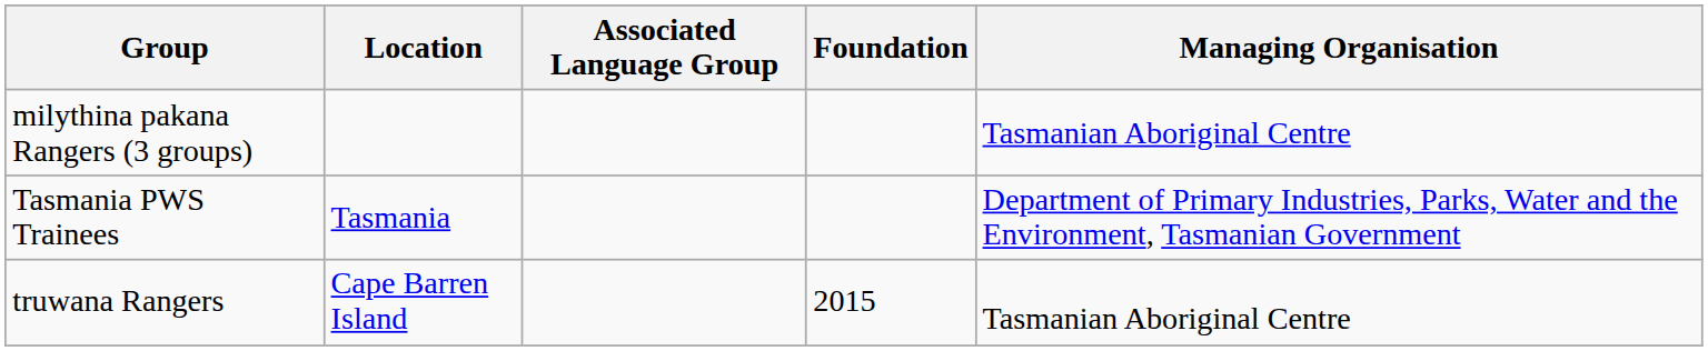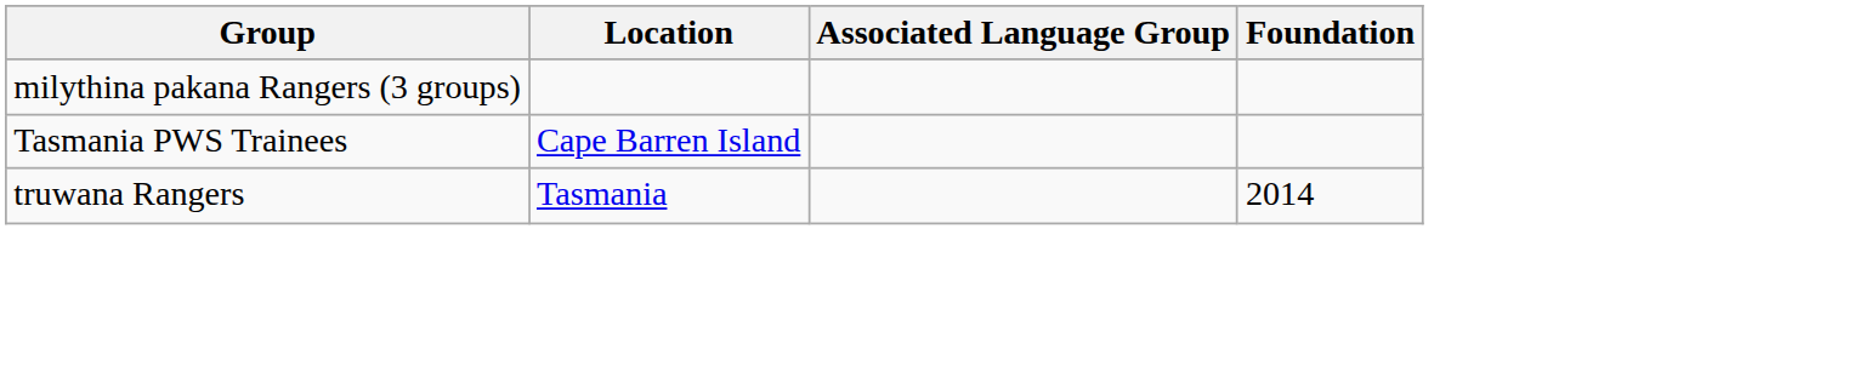 <table class="wikitable">
 <tr>
 <th>Group</th>
 <th>Location</th>
 <th>Associated Language Group</th>
 <th>Foundation</th>
-<th>Managing Organisation</th>
 </tr>
 <tr>
 <td>milythina pakana Rangers (3 groups)</td>
 <td></td>
 <td></td>
 <td></td>
-<td><a href='#'>Tasmanian Aboriginal Centre</a></td>
 </tr>
 <tr>
 <td>Tasmania PWS Trainees</td>
-<td><a href='#'>Tasmania</a></td>
+<td><a href='#'>Cape Barren Island</a></td>
 <td></td>
 <td></td>
-<td><a href='#'>Department of Primary Industries, Parks, Water and the Environment</a>, <a href='#'>Tasmanian Government</a></td>
 </tr>
 <tr>
 <td>truwana Rangers</td>
-<td><a href='#'>Cape Barren Island</a></td>
+<td><a href='#'>Tasmania</a></td>
 <td></td>
-<td>2015</td>
-<td><br>Tasmanian Aboriginal Centre</td>
+<td>2014</td>
 </tr>
 </table>
